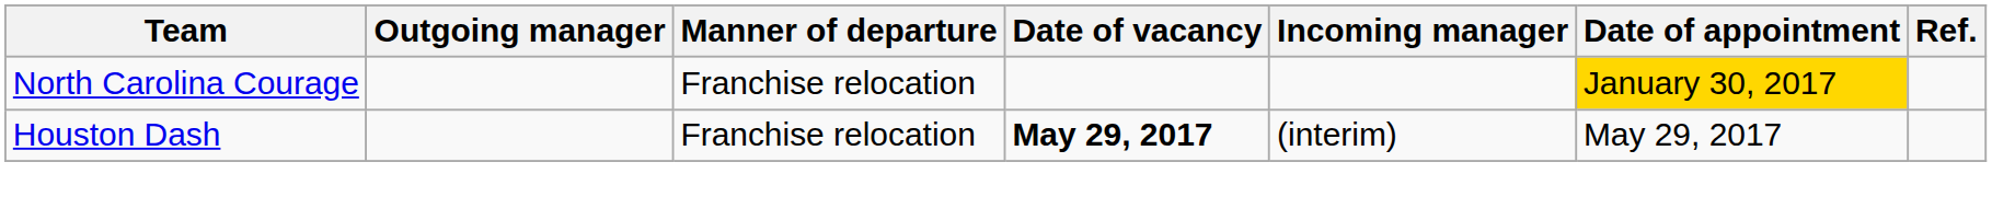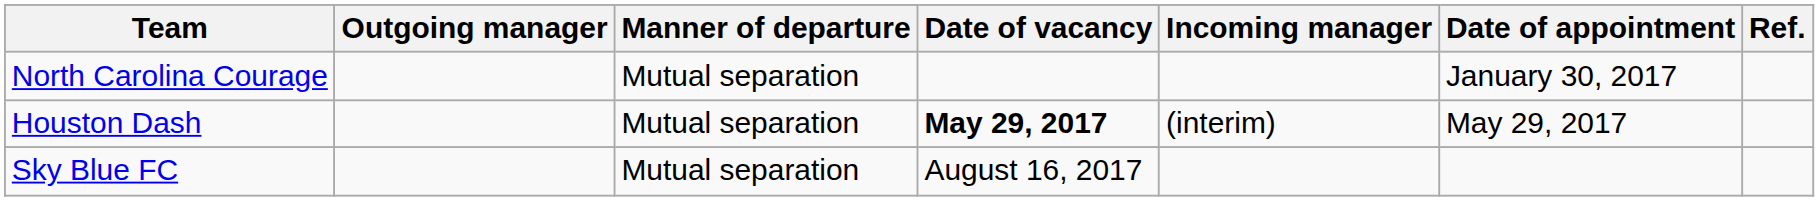 <table class="wikitable sortable">
 <tr>
 <th>Team</th>
 <th>Outgoing manager</th>
 <th>Manner of departure</th>
 <th>Date of vacancy</th>
 <th>Incoming manager</th>
 <th>Date of appointment</th>
 <th>Ref.</th>
 </tr>
 <tr>
 <td><a href='#'>North Carolina Courage</a></td>
 <td></td>
-<td>Franchise relocation</td>
+<td>Mutual separation</td>
 <td></td>
 <td> </td>
-<td style="background: gold;">January 30, 2017</td>
+<td>January 30, 2017</td>
 <td></td>
 </tr>
 <tr>
 <td><a href='#'>Houston Dash</a></td>
 <td> </td>
-<td>Franchise relocation</td>
+<td>Mutual separation</td>
 <td><strong>May 29, 2017</strong></td>
 <td>  (interim)</td>
 <td>May 29, 2017</td>
 <td></td>
 </tr>
+<tr>
+<td><a href='#'>Sky Blue FC</a></td>
+<td> </td>
+<td>Mutual separation</td>
+<td>August 16, 2017</td>
+<td></td>
+<td></td>
+<td></td>
+</tr>
 </table>
